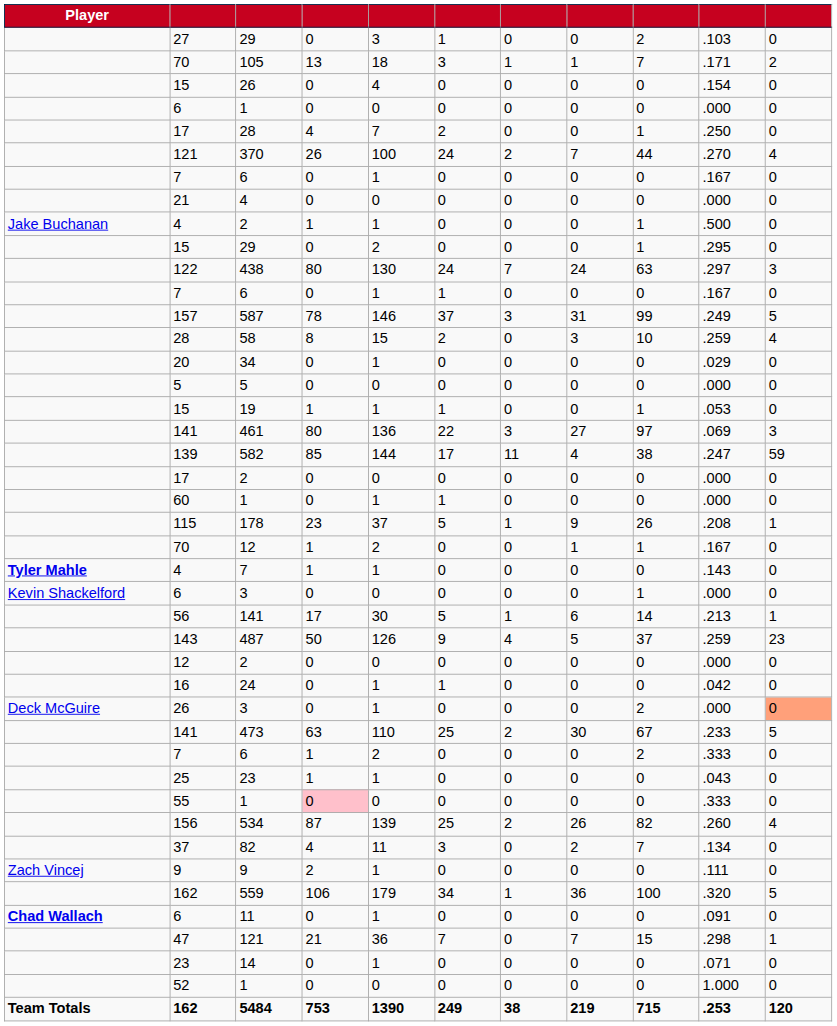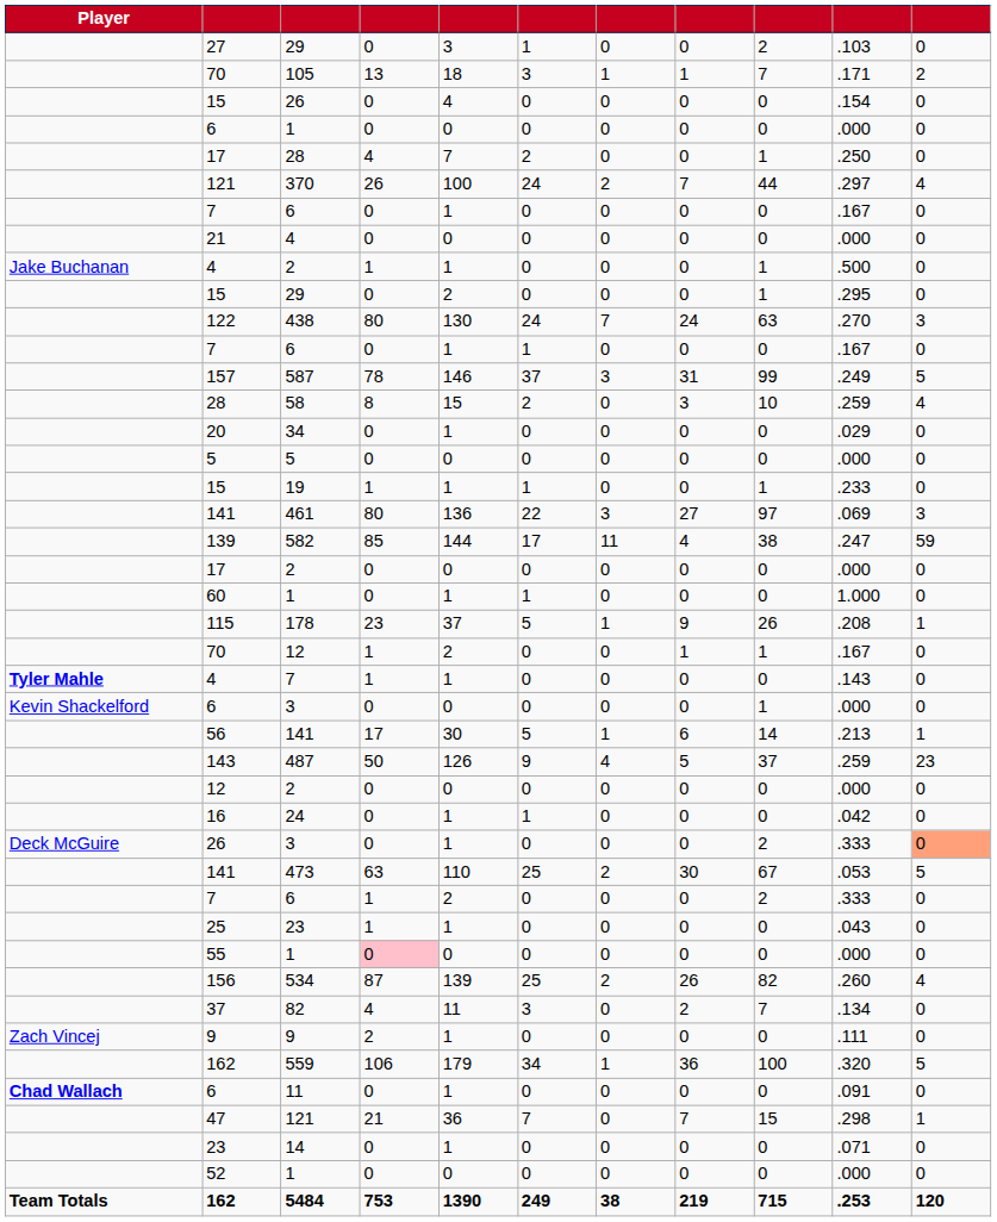 <table class="wikitable sortable">
 <tr>
 <th style="background:#C6011F; width:15%; color:#fff; border-top: 1px solid #024; border-bottom: 1px solid #024; border-left: 1px solid #024;">Player</th>
 <th style="background:#C6011F; width:6%; color:#fff; border-top: 1px solid #024; border-bottom: 1px solid #024; border-left: 1px solid #024;"></th>
 <th style="background:#C6011F; width:6%; color:#fff; border-top: 1px solid #024; border-bottom: 1px solid #024; border-left: 1px solid #024;"></th>
 <th style="background:#C6011F; width:6%; color:#fff; border-top: 1px solid #024; border-bottom: 1px solid #024; border-left: 1px solid #024;"></th>
 <th style="background:#C6011F; width:6%; color:#fff; border-top: 1px solid #024; border-bottom: 1px solid #024; border-left: 1px solid #024;"></th>
 <th style="background:#C6011F; width:6%; color:#fff; border-top: 1px solid #024; border-bottom: 1px solid #024; border-left: 1px solid #024;"></th>
 <th style="background:#C6011F; width:6%; color:#fff; border-top: 1px solid #024; border-bottom: 1px solid #024; border-left: 1px solid #024;"></th>
 <th style="background:#C6011F; width:6%; color:#fff; border-top: 1px solid #024; border-bottom: 1px solid #024; border-left: 1px solid #024;"></th>
 <th style="background:#C6011F; width:6%; color:#fff; border-top: 1px solid #024; border-bottom: 1px solid #024; border-left: 1px solid #024;"></th>
 <th style="background:#C6011F; width:6%; color:#fff; border-top: 1px solid #024; border-bottom: 1px solid #024; border-left: 1px solid #024;"></th>
 <th style="background:#C6011F; width:6%; color:#fff; border-top: 1px solid #024; border-bottom: 1px solid #024; border-left: 1px solid #024;"></th>
 </tr>
 <tr>
 <td align=left></td>
 <td>27</td>
 <td>29</td>
 <td>0</td>
 <td>3</td>
 <td>1</td>
 <td>0</td>
 <td>0</td>
 <td>2</td>
 <td>.103</td>
 <td>0</td>
 </tr>
 <tr>
 <td align=left></td>
 <td>70</td>
 <td>105</td>
 <td>13</td>
 <td>18</td>
 <td>3</td>
 <td>1</td>
 <td>1</td>
 <td>7</td>
 <td>.171</td>
 <td>2</td>
 </tr>
 <tr>
 <td align=left></td>
 <td>15</td>
 <td>26</td>
 <td>0</td>
 <td>4</td>
 <td>0</td>
 <td>0</td>
 <td>0</td>
 <td>0</td>
 <td>.154</td>
 <td>0</td>
 </tr>
 <tr>
 <td align=left></td>
 <td>6</td>
 <td>1</td>
 <td>0</td>
 <td>0</td>
 <td>0</td>
 <td>0</td>
 <td>0</td>
 <td>0</td>
 <td>.000</td>
 <td>0</td>
 </tr>
 <tr>
 <td align=left></td>
 <td>17</td>
 <td>28</td>
 <td>4</td>
 <td>7</td>
 <td>2</td>
 <td>0</td>
 <td>0</td>
 <td>1</td>
 <td>.250</td>
 <td>0</td>
 </tr>
 <tr>
 <td align=left><strong></strong></td>
 <td>121</td>
 <td>370</td>
 <td>26</td>
 <td>100</td>
 <td>24</td>
 <td>2</td>
 <td>7</td>
 <td>44</td>
-<td>.270</td>
+<td>.297</td>
 <td>4</td>
 </tr>
 <tr>
 <td align=left></td>
 <td>7</td>
 <td>6</td>
 <td>0</td>
 <td>1</td>
 <td>0</td>
 <td>0</td>
 <td>0</td>
 <td>0</td>
 <td>.167</td>
 <td>0</td>
 </tr>
 <tr>
 <td align=left><strong></strong></td>
 <td>21</td>
 <td>4</td>
 <td>0</td>
 <td>0</td>
 <td>0</td>
 <td>0</td>
 <td>0</td>
 <td>0</td>
 <td>.000</td>
 <td>0</td>
 </tr>
 <tr>
 <td align=left><a href='#'>Jake Buchanan</a></td>
 <td>4</td>
 <td>2</td>
 <td>1</td>
 <td>1</td>
 <td>0</td>
 <td>0</td>
 <td>0</td>
 <td>1</td>
 <td>.500</td>
 <td>0</td>
 </tr>
 <tr>
 <td style="text-align:left;"><strong></strong></td>
 <td>15</td>
 <td>29</td>
 <td>0</td>
 <td>2</td>
 <td>0</td>
 <td>0</td>
 <td>0</td>
 <td>1</td>
 <td>.295</td>
 <td>0</td>
 </tr>
 <tr>
 <td align=left></td>
 <td>122</td>
 <td>438</td>
 <td>80</td>
 <td>130</td>
 <td>24</td>
 <td>7</td>
 <td>24</td>
 <td>63</td>
-<td>.297</td>
+<td>.270</td>
 <td>3</td>
 </tr>
 <tr>
 <td align=left></td>
 <td>7</td>
 <td>6</td>
 <td>0</td>
 <td>1</td>
 <td>1</td>
 <td>0</td>
 <td>0</td>
 <td>0</td>
 <td>.167</td>
 <td>0</td>
 </tr>
 <tr>
 <td align=left><strong></strong></td>
 <td>157</td>
 <td>587</td>
 <td>78</td>
 <td>146</td>
 <td>37</td>
 <td>3</td>
 <td>31</td>
 <td>99</td>
 <td>.249</td>
 <td>5</td>
 </tr>
 <tr>
 <td align=left></td>
 <td>28</td>
 <td>58</td>
 <td>8</td>
 <td>15</td>
 <td>2</td>
 <td>0</td>
 <td>3</td>
 <td>10</td>
 <td>.259</td>
 <td>4</td>
 </tr>
 <tr>
 <td align=left></td>
 <td>20</td>
 <td>34</td>
 <td>0</td>
 <td>1</td>
 <td>0</td>
 <td>0</td>
 <td>0</td>
 <td>0</td>
 <td>.029</td>
 <td>0</td>
 </tr>
 <tr>
 <td style="text-align:left;"></td>
 <td>5</td>
 <td>5</td>
 <td>0</td>
 <td>0</td>
 <td>0</td>
 <td>0</td>
 <td>0</td>
 <td>0</td>
 <td>.000</td>
 <td>0</td>
 </tr>
 <tr>
 <td style="text-align:left;"><strong></strong></td>
 <td>15</td>
 <td>19</td>
 <td>1</td>
 <td>1</td>
 <td>1</td>
 <td>0</td>
 <td>0</td>
 <td>1</td>
-<td>.053</td>
+<td>.233</td>
 <td>0</td>
 </tr>
 <tr>
 <td style="text-align:left;"></td>
 <td>141</td>
 <td>461</td>
 <td>80</td>
 <td>136</td>
 <td>22</td>
 <td>3</td>
 <td>27</td>
 <td>97</td>
 <td>.069</td>
 <td>3</td>
 </tr>
 <tr>
 <td style="text-align:left;"><strong></strong></td>
 <td>139</td>
 <td>582</td>
 <td>85</td>
 <td>144</td>
 <td>17</td>
 <td>11</td>
 <td>4</td>
 <td>38</td>
 <td>.247</td>
 <td>59</td>
 </tr>
 <tr>
 <td style="text-align:left;"></td>
 <td>17</td>
 <td>2</td>
 <td>0</td>
 <td>0</td>
 <td>0</td>
 <td>0</td>
 <td>0</td>
 <td>0</td>
 <td>.000</td>
 <td>0</td>
 </tr>
 <tr>
 <td align=left><strong></strong></td>
 <td>60</td>
 <td>1</td>
 <td>0</td>
 <td>1</td>
 <td>1</td>
 <td>0</td>
 <td>0</td>
 <td>0</td>
-<td>.000</td>
+<td>1.000</td>
 <td>0</td>
 </tr>
 <tr>
 <td style="text-align:left;"></td>
 <td>115</td>
 <td>178</td>
 <td>23</td>
 <td>37</td>
 <td>5</td>
 <td>1</td>
 <td>9</td>
 <td>26</td>
 <td>.208</td>
 <td>1</td>
 </tr>
 <tr>
 <td style="text-align:left;"><strong></strong></td>
 <td>70</td>
 <td>12</td>
 <td>1</td>
 <td>2</td>
 <td>0</td>
 <td>0</td>
 <td>1</td>
 <td>1</td>
 <td>.167</td>
 <td>0</td>
 </tr>
 <tr>
 <td style="text-align:left;"><strong><a href='#'>Tyler Mahle</a></strong></td>
 <td>4</td>
 <td>7</td>
 <td>1</td>
 <td>1</td>
 <td>0</td>
 <td>0</td>
 <td>0</td>
 <td>0</td>
 <td>.143</td>
 <td>0</td>
 </tr>
 <tr>
 <td align=left><a href='#'>Kevin Shackelford</a></td>
 <td>6</td>
 <td>3</td>
 <td>0</td>
 <td>0</td>
 <td>0</td>
 <td>0</td>
 <td>0</td>
 <td>1</td>
 <td>.000</td>
 <td>0</td>
 </tr>
 <tr>
 <td style="text-align:left;"></td>
 <td>56</td>
 <td>141</td>
 <td>17</td>
 <td>30</td>
 <td>5</td>
 <td>1</td>
 <td>6</td>
 <td>14</td>
 <td>.213</td>
 <td>1</td>
 </tr>
 <tr>
 <td style="text-align:left;"></td>
 <td>143</td>
 <td>487</td>
 <td>50</td>
 <td>126</td>
 <td>9</td>
 <td>4</td>
 <td>5</td>
 <td>37</td>
 <td>.259</td>
 <td>23</td>
 </tr>
 <tr>
 <td align=left></td>
 <td>12</td>
 <td>2</td>
 <td>0</td>
 <td>0</td>
 <td>0</td>
 <td>0</td>
 <td>0</td>
 <td>0</td>
 <td>.000</td>
 <td>0</td>
 </tr>
 <tr>
 <td align=left></td>
 <td>16</td>
 <td>24</td>
 <td>0</td>
 <td>1</td>
 <td>1</td>
 <td>0</td>
 <td>0</td>
 <td>0</td>
 <td>.042</td>
 <td>0</td>
 </tr>
 <tr>
 <td style="text-align:left;"><a href='#'>Deck McGuire</a></td>
 <td>26</td>
 <td>3</td>
 <td>0</td>
 <td>1</td>
 <td>0</td>
 <td>0</td>
 <td>0</td>
 <td>2</td>
-<td>.000</td>
+<td>.333</td>
 <td style="background: lightsalmon;">0</td>
 </tr>
 <tr>
 <td style="text-align:left;"></td>
 <td>141</td>
 <td>473</td>
 <td>63</td>
 <td>110</td>
 <td>25</td>
 <td>2</td>
 <td>30</td>
 <td>67</td>
-<td>.233</td>
+<td>.053</td>
 <td>5</td>
 </tr>
 <tr>
 <td style="text-align:left;"><strong></strong></td>
 <td>7</td>
 <td>6</td>
 <td>1</td>
 <td>2</td>
 <td>0</td>
 <td>0</td>
 <td>0</td>
 <td>2</td>
 <td>.333</td>
 <td>0</td>
 </tr>
 <tr>
 <td align=left><strong></strong></td>
 <td>25</td>
 <td>23</td>
 <td>1</td>
 <td>1</td>
 <td>0</td>
 <td>0</td>
 <td>0</td>
 <td>0</td>
 <td>.043</td>
 <td>0</td>
 </tr>
 <tr>
 <td align=left></td>
 <td>55</td>
 <td>1</td>
 <td style="background: pink;">0</td>
 <td>0</td>
 <td>0</td>
 <td>0</td>
 <td>0</td>
 <td>0</td>
-<td>.333</td>
+<td>.000</td>
 <td>0</td>
 </tr>
 <tr>
 <td style="text-align:left;"><strong></strong></td>
 <td>156</td>
 <td>534</td>
 <td>87</td>
 <td>139</td>
 <td>25</td>
 <td>2</td>
 <td>26</td>
 <td>82</td>
 <td>.260</td>
 <td>4</td>
 </tr>
 <tr>
 <td style="text-align:left;"></td>
 <td>37</td>
 <td>82</td>
 <td>4</td>
 <td>11</td>
 <td>3</td>
 <td>0</td>
 <td>2</td>
 <td>7</td>
 <td>.134</td>
 <td>0</td>
 </tr>
 <tr>
 <td align=left><a href='#'>Zach Vincej</a></td>
 <td>9</td>
 <td>9</td>
 <td>2</td>
 <td>1</td>
 <td>0</td>
 <td>0</td>
 <td>0</td>
 <td>0</td>
 <td>.111</td>
 <td>0</td>
 </tr>
 <tr>
 <td style="text-align:left;"><strong></strong></td>
 <td>162</td>
 <td>559</td>
 <td>106</td>
 <td>179</td>
 <td>34</td>
 <td>1</td>
 <td>36</td>
 <td>100</td>
 <td>.320</td>
 <td>5</td>
 </tr>
 <tr>
 <td align=left><strong><a href='#'>Chad Wallach</a></strong></td>
 <td>6</td>
 <td>11</td>
 <td>0</td>
 <td>1</td>
 <td>0</td>
 <td>0</td>
 <td>0</td>
 <td>0</td>
 <td>.091</td>
 <td>0</td>
 </tr>
 <tr>
 <td style="text-align:left;"><strong></strong></td>
 <td>47</td>
 <td>121</td>
 <td>21</td>
 <td>36</td>
 <td>7</td>
 <td>0</td>
 <td>7</td>
 <td>15</td>
 <td>.298</td>
 <td>1</td>
 </tr>
 <tr>
 <td style="text-align:left;"></td>
 <td>23</td>
 <td>14</td>
 <td>0</td>
 <td>1</td>
 <td>0</td>
 <td>0</td>
 <td>0</td>
 <td>0</td>
 <td>.071</td>
 <td>0</td>
 </tr>
 <tr>
 <td style="text-align:left;"></td>
 <td>52</td>
 <td>1</td>
 <td>0</td>
 <td>0</td>
 <td>0</td>
 <td>0</td>
 <td>0</td>
 <td>0</td>
-<td>1.000</td>
+<td>.000</td>
 <td>0</td>
 </tr>
 <tr>
 <td style="text-align:left;"><strong>Team Totals</strong></td>
 <td><strong>162</strong></td>
 <td><strong>5484</strong></td>
 <td><strong>753</strong></td>
 <td><strong>1390</strong></td>
 <td><strong>249</strong></td>
 <td><strong>38</strong></td>
 <td><strong>219</strong></td>
 <td><strong>715</strong></td>
 <td><strong>.253</strong></td>
 <td><strong>120</strong></td>
 </tr>
 </table>
